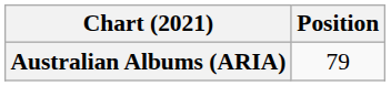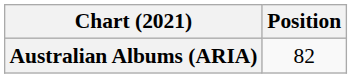 <table class="wikitable plainrowheaders" style="text-align:center">
 <tr>
 <th scope="col">Chart (2021)</th>
 <th scope="col">Position</th>
 </tr>
 <tr>
 <th scope="row">Australian Albums (ARIA)</th>
-<td>79</td>
+<td>82</td>
 </tr>
 </table>
